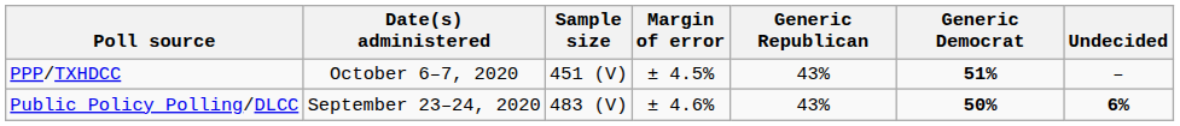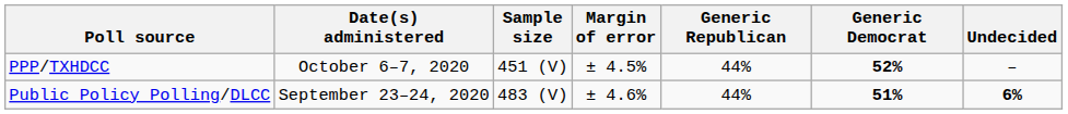 <table class="wikitable" style="font-size:90%;text-align:center;">
 <tr valign=bottom>
 <th>Poll source</th>
 <th>Date(s)<br>administered</th>
 <th>Sample<br>size</th>
 <th>Margin<br>of error</th>
 <th style="width:100px;">Generic<br>Republican</th>
 <th style="width:100px;">Generic<br>Democrat</th>
 <th>Undecided</th>
 </tr>
 <tr>
 <td style="text-align:left;"><a href='#'>PPP</a>/<a href='#'>TXHDCC</a></td>
 <td>October 6–7, 2020</td>
 <td>451 (V)</td>
 <td>± 4.5%</td>
-<td>43%</td>
-<td><strong>51%</strong></td>
+<td>44%</td>
+<td><strong>52%</strong></td>
 <td>–</td>
 </tr>
 <tr>
 <td style="text-align:left;"><a href='#'>Public Policy Polling</a>/<a href='#'>DLCC</a></td>
 <td>September 23–24, 2020</td>
 <td>483 (V)</td>
 <td>± 4.6%</td>
-<td>43%</td>
-<td><strong>50%</strong></td>
+<td>44%</td>
+<td><strong>51%</strong></td>
 <td><strong>6%</strong></td>
 </tr>
 </table>
